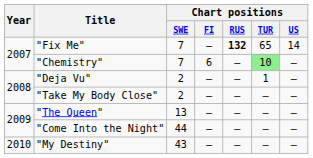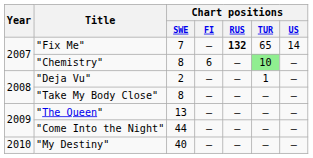 <table class="wikitable">
 <tr>
 <th rowspan="2">Year</th>
 <th rowspan="2">Title</th>
 <th colspan="6">Chart positions</th>
 </tr>
 <tr>
 <th width="30"><small><a href='#'>SWE</a></small></th>
 <th width="30"><small><a href='#'>FI</a></small></th>
 <th width="30"><small><a href='#'>RUS</a></small></th>
 <th width="30"><small><a href='#'>TUR</a></small></th>
 <th width="30"><small><a href='#'>US</a></small></th>
 </tr>
 <tr>
 <td style="text-align:left;" rowspan="2">2007</td>
 <td align="left">"Fix Me"</td>
 <td style="text-align:center;">7</td>
 <td style="text-align:center;">—</td>
 <td style="text-align:center;"><strong>132</strong></td>
 <td style="text-align:center;">65</td>
 <td style="text-align:center;">14 </td>
 </tr>
 <tr>
 <td align="left">"Chemistry"</td>
-<td style="text-align:center;">7</td>
+<td style="text-align:center;">8</td>
 <td style="text-align:center;">6</td>
 <td style="text-align:center;">—</td>
 <td style="background: lightgreen; text-align:center;">10</td>
 <td style="text-align:center;">—</td>
 </tr>
 <tr>
 <td style="text-align:left;" rowspan="2">2008</td>
 <td align="left">"Deja Vu"</td>
 <td style="text-align:center;">2</td>
 <td style="text-align:center;">—</td>
 <td style="text-align:center;">—</td>
 <td style="text-align:center;">1</td>
 <td style="text-align:center;">—</td>
 </tr>
 <tr>
 <td align="left">"Take My Body Close"</td>
-<td style="text-align:center;">2</td>
+<td style="text-align:center;">8</td>
 <td style="text-align:center;">—</td>
 <td style="text-align:center;">—</td>
 <td style="text-align:center;">—</td>
 <td style="text-align:center;">—</td>
 </tr>
 <tr>
 <td style="text-align:left;" rowspan="2">2009</td>
 <td align="left">"<a href='#'>The Queen</a>"</td>
 <td style="text-align:center;">13</td>
 <td style="text-align:center;">—</td>
 <td style="text-align:center;">—</td>
 <td style="text-align:center;">—</td>
 <td style="text-align:center;">—</td>
 </tr>
 <tr>
 <td align="left">"Come Into the Night"</td>
 <td style="text-align:center;">44</td>
 <td style="text-align:center;">—</td>
 <td style="text-align:center;">—</td>
 <td style="text-align:center;">—</td>
 <td style="text-align:center;">—</td>
 </tr>
 <tr>
 <td style="text-align:left;">2010</td>
 <td align="left">"My Destiny"</td>
-<td style="text-align:center;">43</td>
+<td style="text-align:center;">40</td>
 <td style="text-align:center;">—</td>
 <td style="text-align:center;">—</td>
 <td style="text-align:center;">—</td>
 <td style="text-align:center;">—</td>
 </tr>
 </table>
